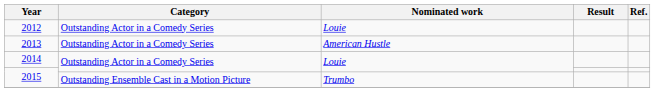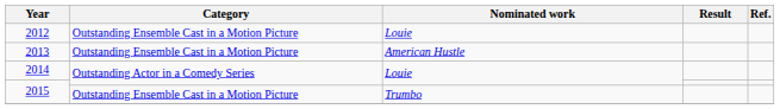 <table class=wikitable>
 <tr>
 <th scope="col" style="width:5em;">Year</th>
 <th scope="col" style="width:26em;">Category</th>
 <th scope="col" style="width:25em;">Nominated work</th>
 <th scope="col" style="width:5em;">Result</th>
 <th>Ref.</th>
 </tr>
 <tr>
 <td style="text-align:center;"><a href='#'>2012</a></td>
-<td><a href='#'>Outstanding Actor in a Comedy Series</a></td>
+<td><a href='#'>Outstanding Ensemble Cast in a Motion Picture</a></td>
 <td><em><a href='#'>Louie</a></em></td>
 <td></td>
 <td style="text-align: center;"></td>
 </tr>
 <tr>
 <td style="text-align:center;"><a href='#'>2013</a></td>
-<td><a href='#'>Outstanding Actor in a Comedy Series</a></td>
+<td><a href='#'>Outstanding Ensemble Cast in a Motion Picture</a></td>
 <td><em><a href='#'>American Hustle</a></em></td>
 <td></td>
 <td style="text-align: center;"></td>
 </tr>
 <tr>
 <td style="text-align:center;"><a href='#'>2014</a></td>
 <td rowspan=2><a href='#'>Outstanding Actor in a Comedy Series</a></td>
 <td rowspan=2><em><a href='#'>Louie</a></em></td>
 <td></td>
 <td style="text-align: center;"></td>
 </tr>
 <tr>
 <td style="text-align:center;", rowspan=2><a href='#'>2015</a></td>
 <td></td>
 <td style="text-align: center;"></td>
 </tr>
 <tr>
 <td><a href='#'>Outstanding Ensemble Cast in a Motion Picture</a></td>
 <td><em><a href='#'>Trumbo</a></em></td>
 <td></td>
 <td style="text-align: center;"></td>
 </tr>
 <tr>
 </tr>
 </table>
